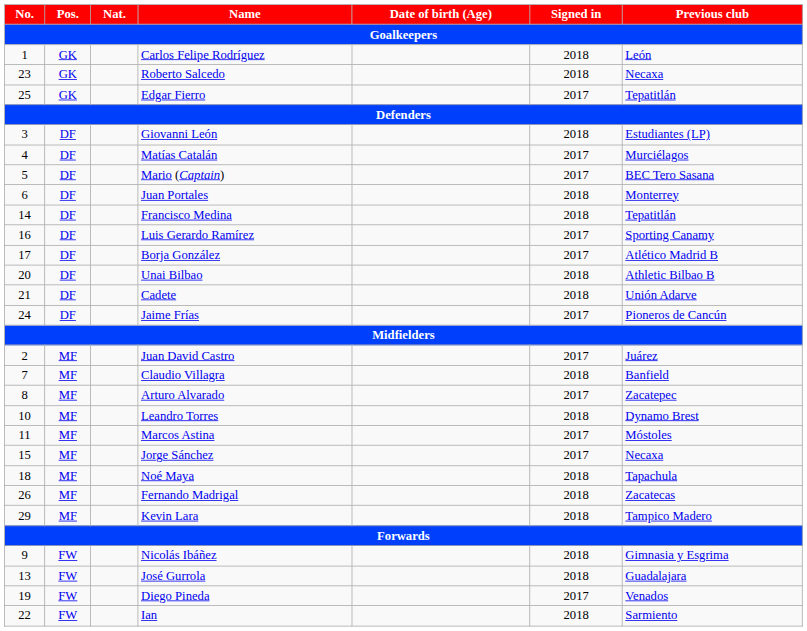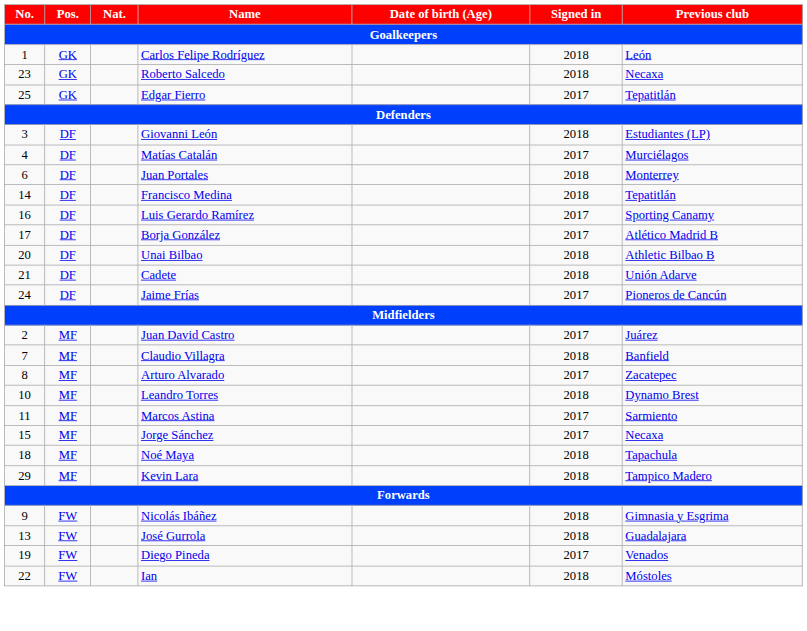 <table class="wikitable" style="text-align:center; font-size:100%;width:80%;">
 <tr>
 <th style="background:#FF0000; color:white; text-align:center;">No.</th>
 <th style="background:#FF0000; color:white; text-align:center;">Pos.</th>
 <th style="background:#FF0000; color:white; text-align:center;">Nat.</th>
 <th style="background:#FF0000; color:white; text-align:center;">Name</th>
 <th style="background:#FF0000; color:white; text-align:center;">Date of birth (Age)</th>
 <th style="background:#FF0000; color:white; text-align:center;">Signed in</th>
 <th style="background:#FF0000; color:white; text-align:center;">Previous club</th>
 </tr>
 <tr>
 <th colspan="7" style="background:#003FFB; color:white; text-align:center">Goalkeepers</th>
 </tr>
 <tr>
 <td>1</td>
 <td><a href='#'>GK</a></td>
 <td></td>
 <td align=left><a href='#'>Carlos Felipe Rodríguez</a></td>
 <td></td>
 <td>2018</td>
 <td align=left> <a href='#'>León</a></td>
 </tr>
 <tr>
 <td>23</td>
 <td><a href='#'>GK</a></td>
 <td></td>
 <td align=left><a href='#'>Roberto Salcedo</a></td>
 <td></td>
 <td>2018</td>
 <td align=left> <a href='#'>Necaxa</a></td>
 </tr>
 <tr>
 <td>25</td>
 <td><a href='#'>GK</a></td>
 <td></td>
 <td align=left><a href='#'>Edgar Fierro</a></td>
 <td></td>
 <td>2017</td>
 <td align=left> <a href='#'>Tepatitlán</a></td>
 </tr>
 <tr>
 <th colspan="7" style="background:#003FFB; color:white; text-align:center">Defenders</th>
 </tr>
 <tr>
 <td>3</td>
 <td><a href='#'>DF</a></td>
 <td></td>
 <td align=left><a href='#'>Giovanni León</a></td>
 <td></td>
 <td>2018</td>
 <td align=left> <a href='#'>Estudiantes (LP)</a></td>
 </tr>
 <tr>
 <td>4</td>
 <td><a href='#'>DF</a></td>
 <td></td>
 <td align=left><a href='#'>Matías Catalán</a></td>
 <td></td>
 <td>2017</td>
 <td align=left> <a href='#'>Murciélagos</a></td>
-</tr>
-<tr>
-<td>5</td>
-<td><a href='#'>DF</a></td>
-<td></td>
-<td align=left><a href='#'>Mario</a> (<em><a href='#'>Captain</a></em>)</td>
-<td></td>
-<td>2017</td>
-<td align=left> <a href='#'>BEC Tero Sasana</a></td>
 </tr>
 <tr>
 <td>6</td>
 <td><a href='#'>DF</a></td>
 <td></td>
 <td align=left><a href='#'>Juan Portales</a></td>
 <td></td>
 <td>2018</td>
 <td align=left> <a href='#'>Monterrey</a></td>
 </tr>
 <tr>
 <td>14</td>
 <td><a href='#'>DF</a></td>
 <td></td>
 <td align=left><a href='#'>Francisco Medina</a></td>
 <td></td>
 <td>2018</td>
 <td align=left> <a href='#'>Tepatitlán</a></td>
 </tr>
 <tr>
 <td>16</td>
 <td><a href='#'>DF</a></td>
 <td></td>
 <td align=left><a href='#'>Luis Gerardo Ramírez</a></td>
 <td></td>
 <td>2017</td>
 <td align=left> <a href='#'>Sporting Canamy</a></td>
 </tr>
 <tr>
 <td>17</td>
 <td><a href='#'>DF</a></td>
 <td></td>
 <td align=left><a href='#'>Borja González</a></td>
 <td></td>
 <td>2017</td>
 <td align=left> <a href='#'>Atlético Madrid B</a></td>
 </tr>
 <tr>
 <td>20</td>
 <td><a href='#'>DF</a></td>
 <td></td>
 <td align=left><a href='#'>Unai Bilbao</a></td>
 <td></td>
 <td>2018</td>
 <td align=left> <a href='#'>Athletic Bilbao B</a></td>
 </tr>
 <tr>
 <td>21</td>
 <td><a href='#'>DF</a></td>
 <td></td>
 <td align=left><a href='#'>Cadete</a></td>
 <td></td>
 <td>2018</td>
 <td align=left> <a href='#'>Unión Adarve</a></td>
 </tr>
 <tr>
 <td>24</td>
 <td><a href='#'>DF</a></td>
 <td></td>
 <td align=left><a href='#'>Jaime Frías</a></td>
 <td></td>
 <td>2017</td>
 <td align=left> <a href='#'>Pioneros de Cancún</a></td>
 </tr>
 <tr>
 <th colspan="7" style="background:#003FFB; color:white; text-align:center">Midfielders</th>
 </tr>
 <tr>
 <td>2</td>
 <td><a href='#'>MF</a></td>
 <td></td>
 <td align=left><a href='#'>Juan David Castro</a></td>
 <td></td>
 <td>2017</td>
 <td align=left> <a href='#'>Juárez</a></td>
 </tr>
 <tr>
 <td>7</td>
 <td><a href='#'>MF</a></td>
 <td></td>
 <td align=left><a href='#'>Claudio Villagra</a></td>
 <td></td>
 <td>2018</td>
 <td align=left> <a href='#'>Banfield</a></td>
 </tr>
 <tr>
 <td>8</td>
 <td><a href='#'>MF</a></td>
 <td></td>
 <td align=left><a href='#'>Arturo Alvarado</a></td>
 <td></td>
 <td>2017</td>
 <td align=left> <a href='#'>Zacatepec</a></td>
 </tr>
 <tr>
 <td>10</td>
 <td><a href='#'>MF</a></td>
 <td></td>
 <td align=left><a href='#'>Leandro Torres</a></td>
 <td></td>
 <td>2018</td>
 <td align=left> <a href='#'>Dynamo Brest</a></td>
 </tr>
 <tr>
 <td>11</td>
 <td><a href='#'>MF</a></td>
 <td></td>
 <td align=left><a href='#'>Marcos Astina</a></td>
 <td></td>
 <td>2017</td>
-<td align=left> <a href='#'>Móstoles</a></td>
+<td align=left> <a href='#'>Sarmiento</a></td>
 </tr>
 <tr>
 <td>15</td>
 <td><a href='#'>MF</a></td>
 <td></td>
 <td align=left><a href='#'>Jorge Sánchez</a></td>
 <td></td>
 <td>2017</td>
 <td align=left> <a href='#'>Necaxa</a></td>
 </tr>
 <tr>
 <td>18</td>
 <td><a href='#'>MF</a></td>
 <td></td>
 <td align=left><a href='#'>Noé Maya</a></td>
 <td></td>
 <td>2018</td>
 <td align=left> <a href='#'>Tapachula</a></td>
-</tr>
-<tr>
-<td>26</td>
-<td><a href='#'>MF</a></td>
-<td></td>
-<td align=left><a href='#'>Fernando Madrigal</a></td>
-<td></td>
-<td>2018</td>
-<td align=left> <a href='#'>Zacatecas</a></td>
 </tr>
 <tr>
 <td>29</td>
 <td><a href='#'>MF</a></td>
 <td></td>
 <td align=left><a href='#'>Kevin Lara</a></td>
 <td></td>
 <td>2018</td>
 <td align=left> <a href='#'>Tampico Madero</a></td>
 </tr>
 <tr>
 <th colspan="7" style="background:#003FFB; color:white; text-align:center">Forwards</th>
 </tr>
 <tr>
 <td>9</td>
 <td><a href='#'>FW</a></td>
 <td></td>
 <td align=left><a href='#'>Nicolás Ibáñez</a></td>
 <td></td>
 <td>2018</td>
 <td align=left> <a href='#'>Gimnasia y Esgrima</a></td>
 </tr>
 <tr>
 <td>13</td>
 <td><a href='#'>FW</a></td>
 <td></td>
 <td align=left><a href='#'>José Gurrola</a></td>
 <td></td>
 <td>2018</td>
 <td align=left> <a href='#'>Guadalajara</a></td>
 </tr>
 <tr>
 <td>19</td>
 <td><a href='#'>FW</a></td>
 <td></td>
 <td align=left><a href='#'>Diego Pineda</a></td>
 <td></td>
 <td>2017</td>
 <td align=left> <a href='#'>Venados</a></td>
 </tr>
 <tr>
 <td>22</td>
 <td><a href='#'>FW</a></td>
 <td></td>
 <td align=left><a href='#'>Ian</a></td>
 <td></td>
 <td>2018</td>
-<td align=left> <a href='#'>Sarmiento</a></td>
+<td align=left> <a href='#'>Móstoles</a></td>
 </tr>
 </table>
